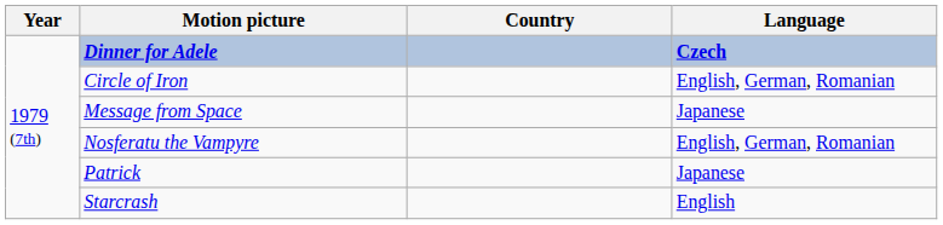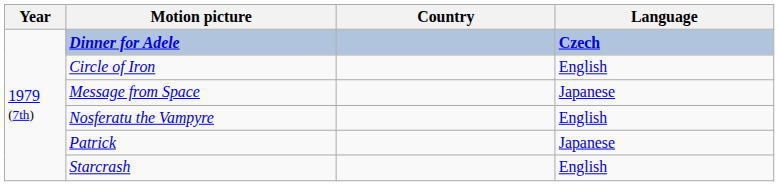 <table class="wikitable" width="88%" align="center">
 <tr>
 <th width=7%>Year</th>
 <th width=31%>Motion picture</th>
 <th width=25%>Country</th>
 <th width=25%>Language</th>
 </tr>
 <tr>
 <td rowspan=6><a href='#'>1979</a><br><small>(<a href='#'>7th</a>)</small></td>
 <td style="background:#B0C4DE;"><strong><em><a href='#'>Dinner for Adele</a></em></strong></td>
 <td style="background:#B0C4DE;"><strong></strong></td>
 <td style="background:#B0C4DE;"><strong><a href='#'>Czech</a></strong></td>
 </tr>
 <tr>
 <td><em><a href='#'>Circle of Iron</a></em></td>
 <td></td>
-<td><a href='#'>English</a>, <a href='#'>German</a>, <a href='#'>Romanian</a></td>
+<td><a href='#'>English</a></td>
 </tr>
 <tr>
 <td><em><a href='#'>Message from Space</a></em></td>
 <td></td>
 <td><a href='#'>Japanese</a></td>
 </tr>
 <tr>
 <td><em><a href='#'>Nosferatu the Vampyre</a></em></td>
 <td> <br></td>
-<td><a href='#'>English</a>, <a href='#'>German</a>, <a href='#'>Romanian</a></td>
+<td><a href='#'>English</a></td>
 </tr>
 <tr>
 <td><em><a href='#'>Patrick</a></em></td>
 <td></td>
 <td><a href='#'>Japanese</a></td>
 </tr>
 <tr>
 <td><em><a href='#'>Starcrash</a></em></td>
 <td> <br></td>
 <td><a href='#'>English</a></td>
 </tr>
 </table>
